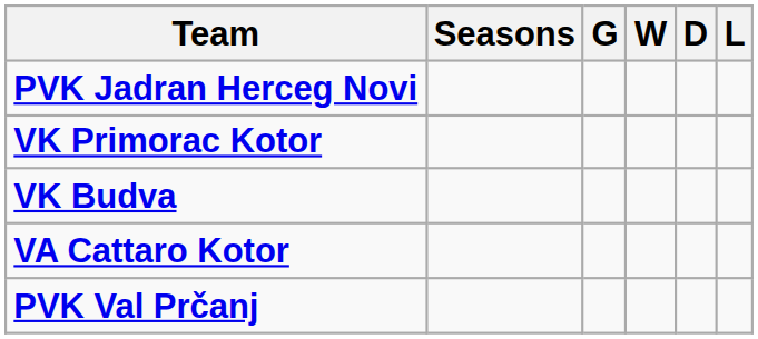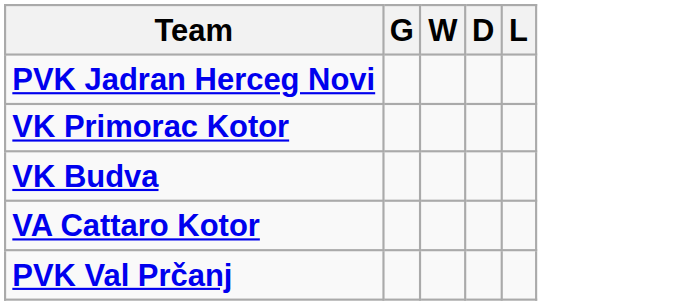 <table class="wikitable" style="font-size:90%">
 <tr>
 <th>Team</th>
-<th>Seasons</th>
 <th>G</th>
 <th>W</th>
 <th>D</th>
 <th>L</th>
 </tr>
 <tr>
 <td><strong><a href='#'>PVK Jadran Herceg Novi</a></strong></td>
 <td></td>
 <td></td>
 <td></td>
 <td></td>
-<td></td>
 </tr>
 <tr>
 <td><strong><a href='#'>VK Primorac Kotor</a></strong></td>
-<td></td>
 <td></td>
 <td></td>
 <td></td>
 <td></td>
 </tr>
 <tr>
 <td><strong><a href='#'>VK Budva</a></strong></td>
 <td></td>
 <td></td>
 <td></td>
 <td></td>
-<td></td>
 </tr>
 <tr>
 <td><strong><a href='#'>VA Cattaro Kotor</a></strong></td>
-<td></td>
 <td></td>
 <td></td>
 <td></td>
 <td></td>
 </tr>
 <tr>
 <td><strong><a href='#'>PVK Val Prčanj</a></strong></td>
 <td></td>
 <td></td>
 <td></td>
 <td></td>
-<td></td>
 </tr>
 </table>
